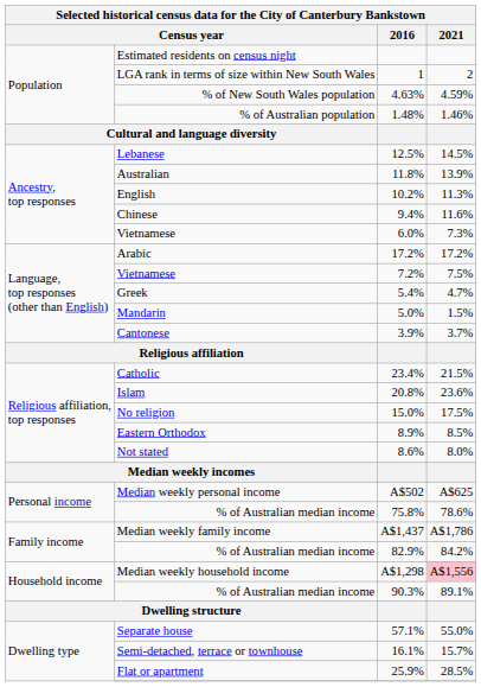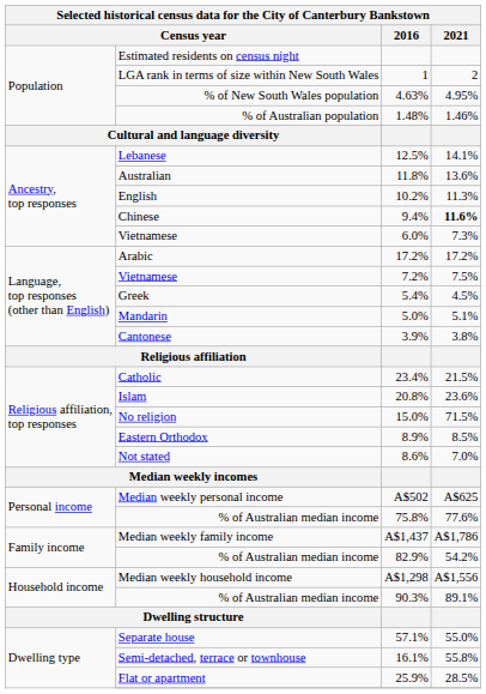 <table class="wikitable">
 <tr>
 <th colspan=5>Selected historical census data for the City of Canterbury Bankstown</th>
 </tr>
 <tr>
 <th colspan=3>Census year</th>
 <th>2016</th>
 <th>2021</th>
 </tr>
 <tr>
 <td rowspan=4 colspan="2">Population</td>
 <td>Estimated residents on <a href='#'>census night</a></td>
 <td align="right"></td>
 <td align="right"></td>
 </tr>
 <tr>
 <td align="right">LGA rank in terms of size within New South Wales</td>
 <td align="right">1</td>
 <td align="right"> 2</td>
 </tr>
 <tr>
 <td align="right">% of New South Wales population</td>
 <td align="right">4.63%</td>
-<td align="right"> 4.59%</td>
+<td align="right"> 4.95%</td>
 </tr>
 <tr>
 <td align="right">% of Australian population</td>
 <td align="right">1.48%</td>
 <td align="right"> 1.46%</td>
 </tr>
 <tr>
 <th colspan=3>Cultural and language diversity</th>
 <th></th>
 <th></th>
 </tr>
 <tr>
 <td rowspan=5 colspan=2><a href='#'>Ancestry</a>,<br>top responses</td>
 <td><a href='#'>Lebanese</a></td>
 <td align="right">12.5%</td>
-<td align="right"> 14.5%</td>
+<td align="right"> 14.1%</td>
 </tr>
 <tr>
 <td>Australian</td>
 <td align="right">11.8%</td>
-<td align="right"> 13.9%</td>
+<td align="right"> 13.6%</td>
 </tr>
 <tr>
 <td>English</td>
 <td align="right">10.2%</td>
 <td align="right"> 11.3%</td>
 </tr>
 <tr>
 <td>Chinese</td>
 <td align="right">9.4%</td>
-<td align="right"> 11.6%</td>
+<td align="right"><strong> 11.6%</strong></td>
 </tr>
 <tr>
 <td>Vietnamese</td>
 <td align="right">6.0%</td>
 <td align="right"> 7.3%</td>
 </tr>
 <tr>
 <td rowspan=5 colspan=2>Language,<br>top responses<br>(other than <a href='#'>English</a>)</td>
 <td>Arabic</td>
 <td align="right">17.2%</td>
 <td align="right"> 17.2%</td>
 </tr>
 <tr>
 <td><a href='#'>Vietnamese</a></td>
 <td align="right">7.2%</td>
 <td align="right"> 7.5%</td>
 </tr>
 <tr>
 <td>Greek</td>
 <td align="right">5.4%</td>
-<td align="right"> 4.7%</td>
+<td align="right"> 4.5%</td>
 </tr>
 <tr>
 <td><a href='#'>Mandarin</a></td>
 <td align="right">5.0%</td>
-<td align="right"> 1.5%</td>
+<td align="right"> 5.1%</td>
 </tr>
 <tr>
 <td><a href='#'>Cantonese</a></td>
 <td align="right">3.9%</td>
-<td align="right"> 3.7%</td>
+<td align="right"> 3.8%</td>
 </tr>
 <tr>
 <th colspan=3>Religious affiliation</th>
 <th></th>
 <th></th>
 </tr>
 <tr>
 <td rowspan=5 colspan=2><a href='#'>Religious</a> affiliation,<br>top responses</td>
 <td><a href='#'>Catholic</a></td>
 <td align="right">23.4%</td>
 <td align="right"> 21.5%</td>
 </tr>
 <tr>
 <td><a href='#'>Islam</a></td>
 <td align="right">20.8%</td>
 <td align="right"> 23.6%</td>
 </tr>
 <tr>
 <td><a href='#'>No religion</a></td>
 <td align="right">15.0%</td>
-<td align="right"> 17.5%</td>
+<td align="right"> 71.5%</td>
 </tr>
 <tr>
 <td><a href='#'>Eastern Orthodox</a></td>
 <td align="right">8.9%</td>
 <td align="right"> 8.5%</td>
 </tr>
 <tr>
 <td><a href='#'>Not stated</a></td>
 <td align="right">8.6%</td>
-<td align="right"> 8.0%</td>
+<td align="right"> 7.0%</td>
 </tr>
 <tr>
 <th colspan=3>Median weekly incomes</th>
 <th></th>
 <th></th>
 </tr>
 <tr>
 <td rowspan=2 colspan=2>Personal <a href='#'>income</a></td>
 <td><a href='#'>Median</a> weekly personal income</td>
 <td align="right">A$502</td>
 <td align="right">A$625</td>
 </tr>
 <tr>
 <td align="right">% of Australian median income</td>
 <td align="right">75.8%</td>
-<td align="right">78.6%</td>
+<td align="right">77.6%</td>
 </tr>
 <tr>
 <td rowspan=2 colspan=2>Family income</td>
 <td>Median weekly family income</td>
 <td align="right">A$1,437</td>
 <td align="right">A$1,786</td>
 </tr>
 <tr>
 <td align="right">% of Australian median income</td>
 <td align="right">82.9%</td>
-<td align="right">84.2%</td>
+<td align="right">54.2%</td>
 </tr>
 <tr>
 <td rowspan=2 colspan=2>Household income</td>
 <td>Median weekly household income</td>
 <td align="right">A$1,298</td>
-<td align="right" style="background: pink;">A$1,556</td>
+<td align="right">A$1,556</td>
 </tr>
 <tr>
 <td align="right">% of Australian median income</td>
 <td align="right">90.3%</td>
 <td align="right">89.1%</td>
 </tr>
 <tr>
 <th colspan=3>Dwelling structure</th>
 <th></th>
 <th></th>
 </tr>
 <tr>
 <td rowspan=4 colspan=2>Dwelling type</td>
 <td><a href='#'>Separate house</a></td>
 <td align="right">57.1%</td>
 <td align="right"> 55.0%</td>
 </tr>
 <tr>
 <td><a href='#'>Semi-detached</a>, <a href='#'>terrace</a> or <a href='#'>townhouse</a></td>
 <td align="right">16.1%</td>
-<td align="right"> 15.7%</td>
+<td align="right"> 55.8%</td>
 </tr>
 <tr>
 <td><a href='#'>Flat or apartment</a></td>
 <td align="right">25.9%</td>
 <td align="right"> 28.5%</td>
 </tr>
 <tr>
 </tr>
 </table>
